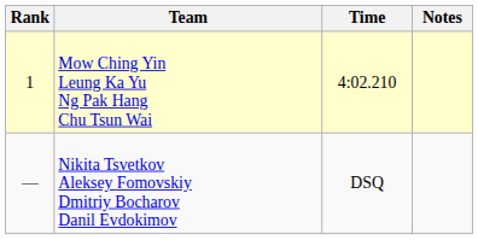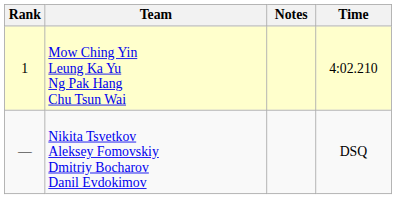 <table class=wikitable style="text-align:center">
 <tr>
 <th width=40>Rank</th>
 <th width=250>Team</th>
+<th width=50>Notes</th>
 <th width=80>Time</th>
-<th width=50>Notes</th>
 </tr>
 <tr bgcolor="ffffcc">
 <td>1</td>
 <td align=left><br><a href='#'>Mow Ching Yin</a><br><a href='#'>Leung Ka Yu</a><br><a href='#'>Ng Pak Hang</a><br><a href='#'>Chu Tsun Wai</a></td>
+<td></td>
 <td>4:02.210</td>
-<td></td>
 </tr>
 <tr>
 <td>—</td>
 <td align=left><br><a href='#'>Nikita Tsvetkov</a><br><a href='#'>Aleksey Fomovskiy</a><br><a href='#'>Dmitriy Bocharov</a><br><a href='#'>Danil Evdokimov</a></td>
+<td></td>
 <td>DSQ</td>
-<td></td>
 </tr>
 </table>
